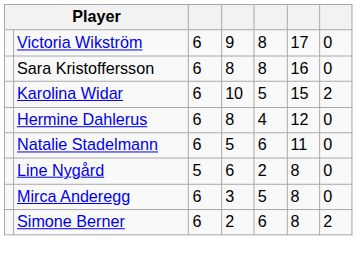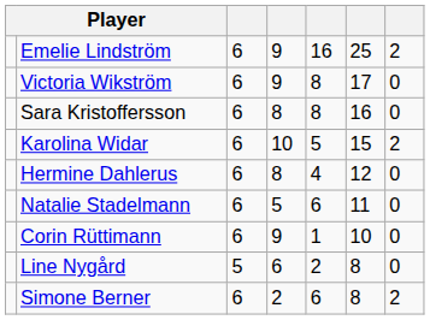 <table class="wikitable">
 <tr>
 <th bgcolor="#DDDDFF" width="175px" colspan="2">Player</th>
 <th bgcolor="#DDDDFF" width="25px"></th>
 <th bgcolor="#DDDDFF" width="25px"></th>
 <th bgcolor="#DDDDFF" width="25px"></th>
 <th bgcolor="#DDDDFF" width="25px"></th>
 <th bgcolor="#DDDDFF" width="25px"></th>
+</tr>
+<tr>
+<td></td>
+<td><a href='#'>Emelie Lindström</a></td>
+<td>6</td>
+<td>9</td>
+<td>16</td>
+<td>25</td>
+<td>2</td>
 </tr>
 <tr>
 <td></td>
 <td><a href='#'>Victoria Wikström</a></td>
 <td>6</td>
 <td>9</td>
 <td>8</td>
 <td>17</td>
 <td>0</td>
 </tr>
 <tr>
 <td></td>
 <td>Sara Kristoffersson</td>
 <td>6</td>
 <td>8</td>
 <td>8</td>
 <td>16</td>
 <td>0</td>
 </tr>
 <tr>
 <td></td>
 <td><a href='#'>Karolina Widar</a></td>
 <td>6</td>
 <td>10</td>
 <td>5</td>
 <td>15</td>
 <td>2</td>
 </tr>
 <tr>
 <td></td>
 <td><a href='#'>Hermine Dahlerus</a></td>
 <td>6</td>
 <td>8</td>
 <td>4</td>
 <td>12</td>
 <td>0</td>
 </tr>
 <tr>
 <td></td>
 <td><a href='#'>Natalie Stadelmann</a></td>
 <td>6</td>
 <td>5</td>
 <td>6</td>
 <td>11</td>
 <td>0</td>
 </tr>
 <tr>
 <td></td>
+<td><a href='#'>Corin Rüttimann</a></td>
+<td>6</td>
+<td>9</td>
+<td>1</td>
+<td>10</td>
+<td>0</td>
+</tr>
+<tr>
+<td></td>
 <td><a href='#'>Line Nygård</a></td>
 <td>5</td>
 <td>6</td>
 <td>2</td>
-<td>8</td>
-<td>0</td>
-</tr>
-<tr>
-<td></td>
-<td><a href='#'>Mirca Anderegg</a></td>
-<td>6</td>
-<td>3</td>
-<td>5</td>
 <td>8</td>
 <td>0</td>
 </tr>
 <tr>
 <td></td>
 <td><a href='#'>Simone Berner</a></td>
 <td>6</td>
 <td>2</td>
 <td>6</td>
 <td>8</td>
 <td>2</td>
 </tr>
 </table>
